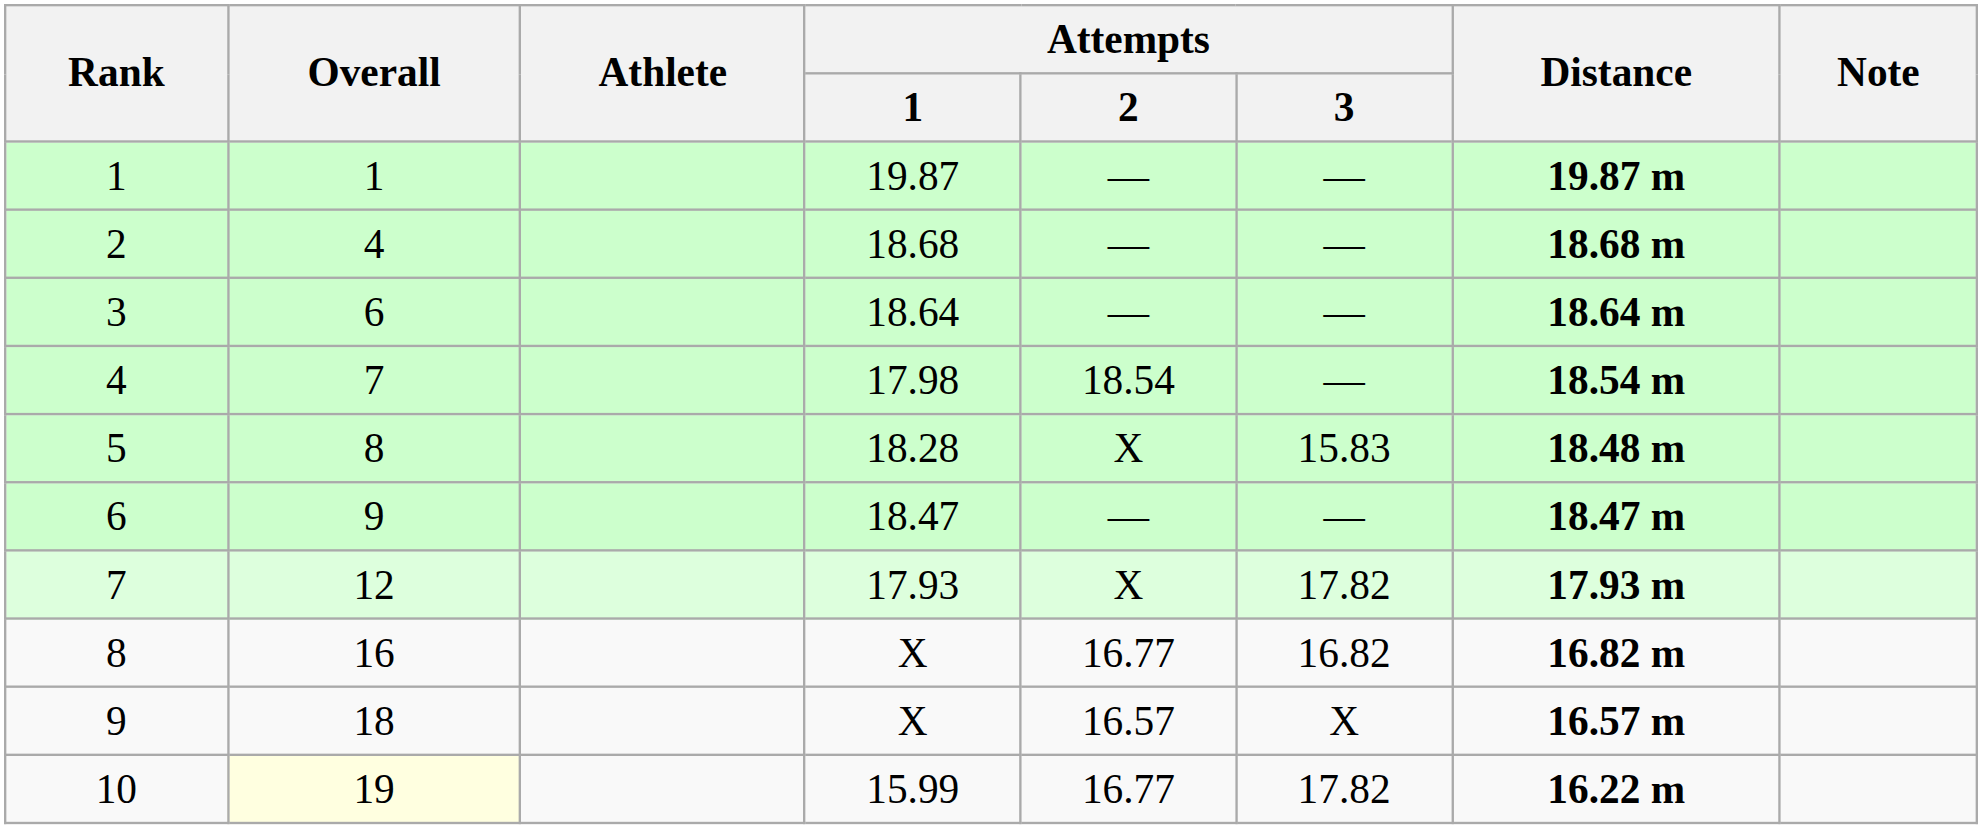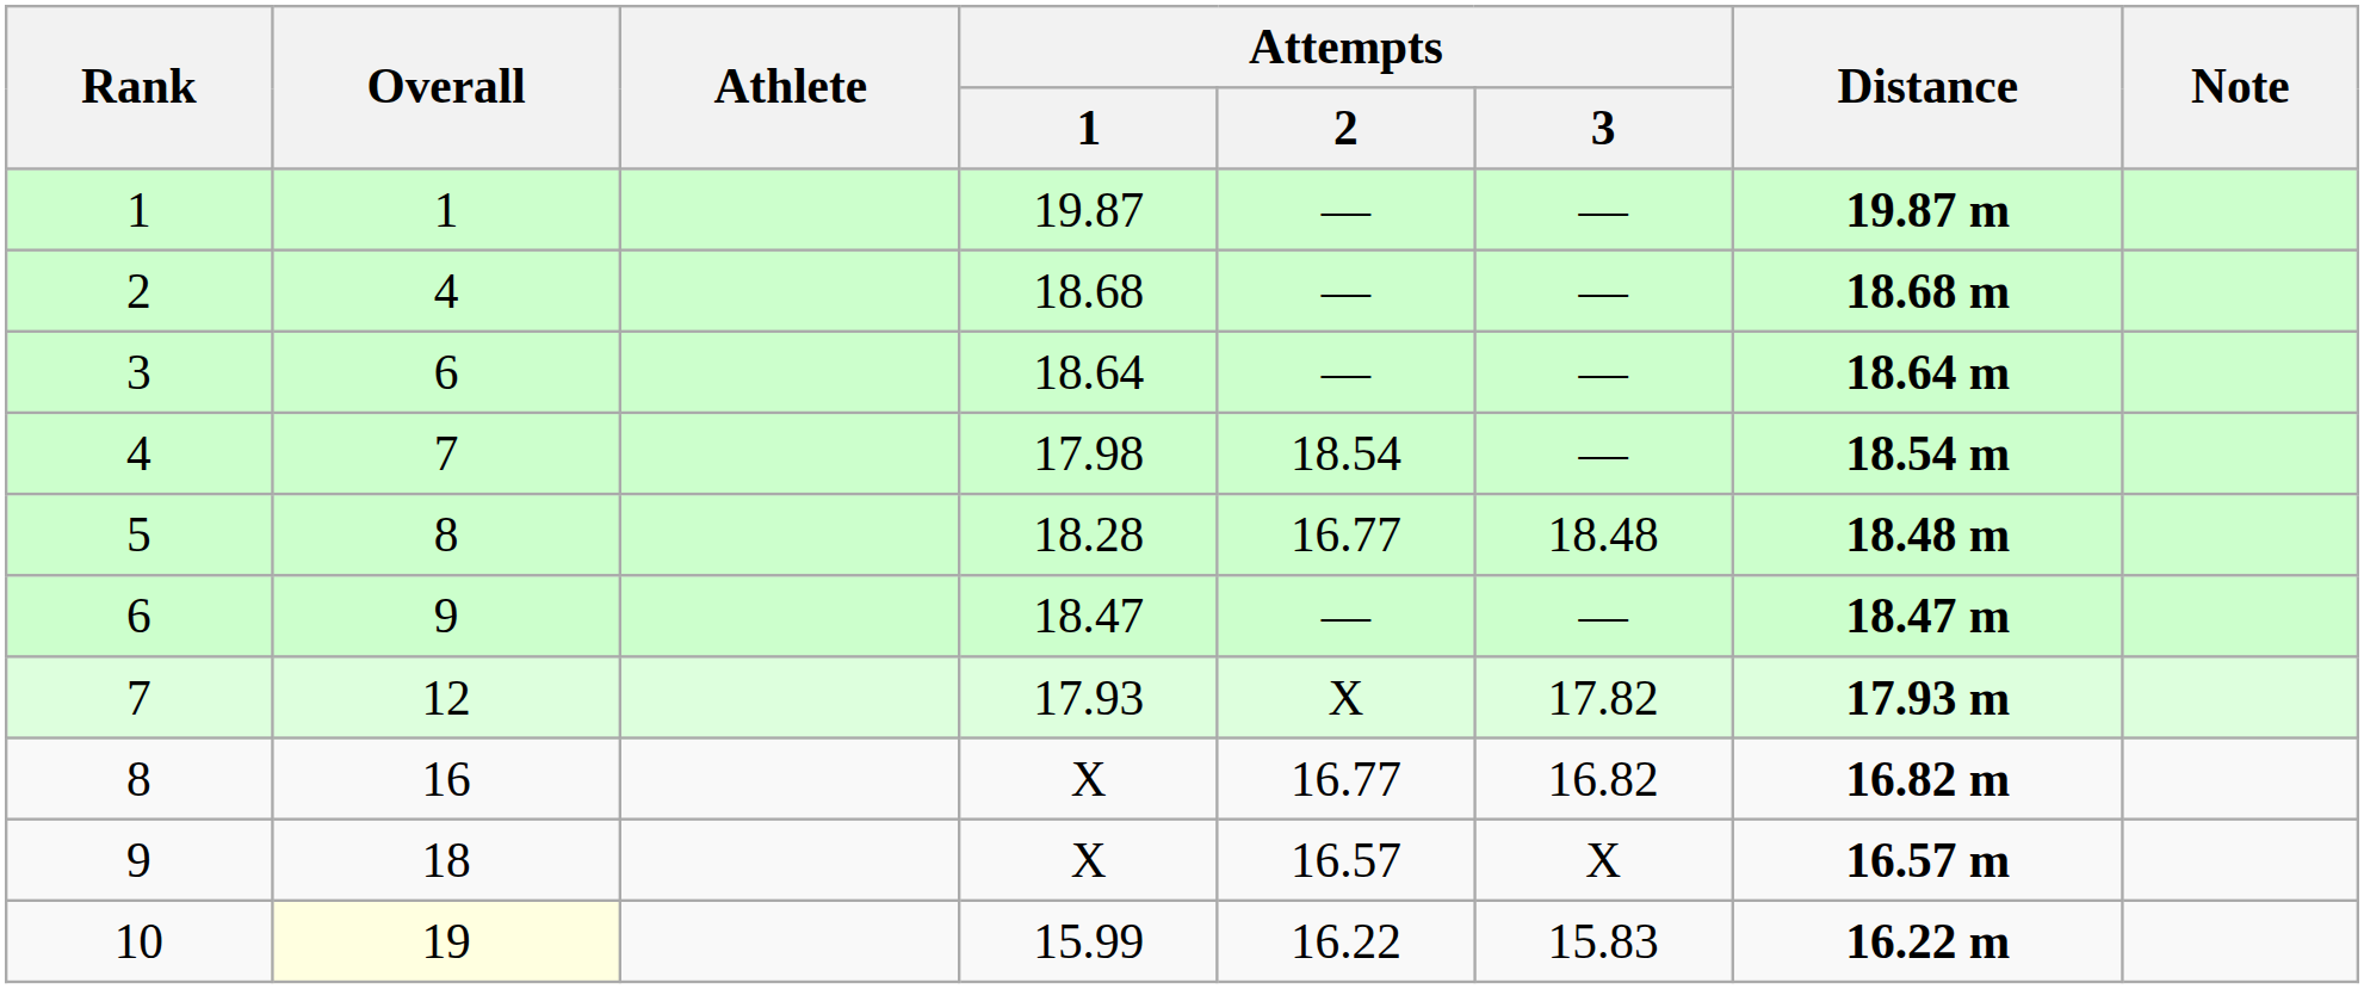 <table class="wikitable" style=" text-align:center; font-size:110%;" width="95%">
 <tr>
 <th rowspan="2">Rank</th>
 <th rowspan="2">Overall</th>
 <th rowspan="2">Athlete</th>
 <th colspan="3">Attempts</th>
 <th rowspan="2">Distance</th>
 <th rowspan="2">Note</th>
 </tr>
 <tr>
 <th>1</th>
 <th>2</th>
 <th>3</th>
 </tr>
 <tr style="background:#ccffcc;">
 <td>1</td>
 <td>1</td>
 <td align=left></td>
 <td>19.87</td>
 <td>—</td>
 <td>—</td>
 <td><strong>19.87 m </strong></td>
 <td></td>
 </tr>
 <tr style="background:#ccffcc;">
 <td>2</td>
 <td>4</td>
 <td align=left></td>
 <td>18.68</td>
 <td>—</td>
 <td>—</td>
 <td><strong>18.68 m </strong></td>
 <td></td>
 </tr>
 <tr style="background:#ccffcc;">
 <td>3</td>
 <td>6</td>
 <td align=left></td>
 <td>18.64</td>
 <td>—</td>
 <td>—</td>
 <td><strong>18.64 m </strong></td>
 <td></td>
 </tr>
 <tr style="background:#ccffcc;">
 <td>4</td>
 <td>7</td>
 <td align=left></td>
 <td>17.98</td>
 <td>18.54</td>
 <td>—</td>
 <td><strong>18.54 m </strong></td>
 <td></td>
 </tr>
 <tr style="background:#ccffcc;">
 <td>5</td>
 <td>8</td>
 <td align=left></td>
 <td>18.28</td>
-<td>X</td>
-<td>15.83</td>
+<td>16.77</td>
+<td>18.48</td>
 <td><strong>18.48 m </strong></td>
 <td></td>
 </tr>
 <tr style="background:#ccffcc;">
 <td>6</td>
 <td>9</td>
 <td align=left></td>
 <td>18.47</td>
 <td>—</td>
 <td>—</td>
 <td><strong>18.47 m </strong></td>
 <td></td>
 </tr>
 <tr style="background:#ddffdd;">
 <td>7</td>
 <td>12</td>
 <td align=left></td>
 <td>17.93</td>
 <td>X</td>
 <td>17.82</td>
 <td><strong>17.93 m </strong></td>
 <td></td>
 </tr>
 <tr>
 <td>8</td>
 <td>16</td>
 <td align=left></td>
 <td>X</td>
 <td>16.77</td>
 <td>16.82</td>
 <td><strong>16.82 m </strong></td>
 <td></td>
 </tr>
 <tr>
 <td>9</td>
 <td>18</td>
 <td align=left></td>
 <td>X</td>
 <td>16.57</td>
 <td>X</td>
 <td><strong>16.57 m </strong></td>
 <td></td>
 </tr>
 <tr>
 <td>10</td>
 <td style="background: lightyellow;">19</td>
 <td align=left></td>
 <td>15.99</td>
-<td>16.77</td>
-<td>17.82</td>
+<td>16.22</td>
+<td>15.83</td>
 <td><strong>16.22 m </strong></td>
 <td></td>
 </tr>
 </table>
